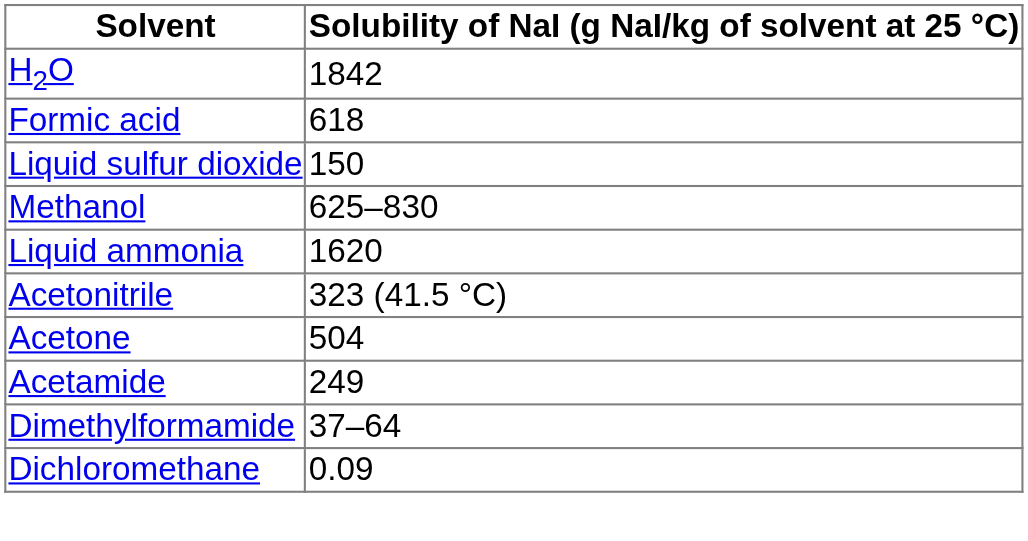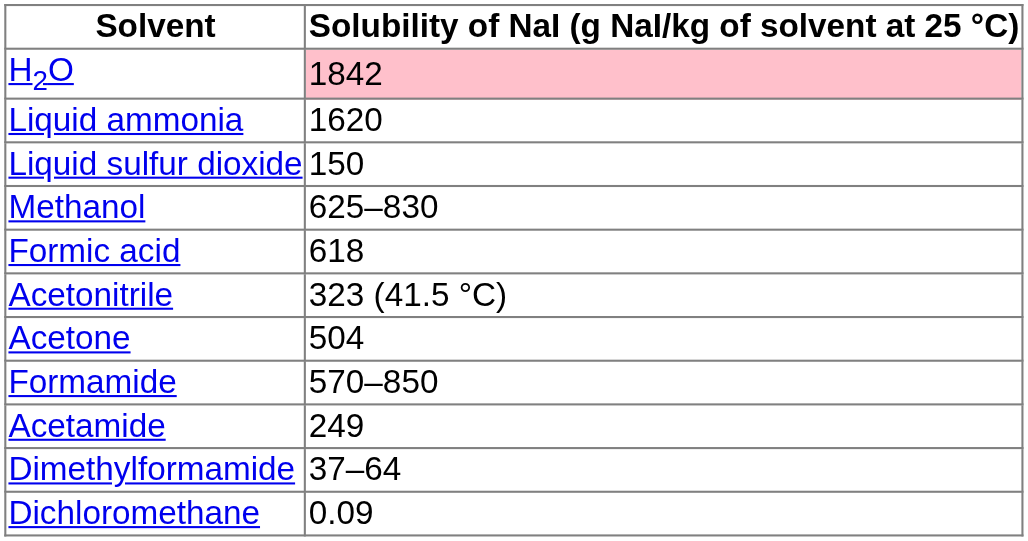 <table class="toccolours" border="1" style="margin: 1em; border-collapse: collapse;">
 <tr>
 <th>Solvent</th>
 <th>Solubility of NaI (g NaI/kg of solvent at 25 °C)</th>
 </tr>
 <tr>
 <td><a href='#'>H<sub>2</sub>O</a></td>
-<td>1842</td>
+<td style="background: pink;">1842</td>
 </tr>
 <tr>
-<td><a href='#'>Formic acid</a></td>
-<td>618</td>
+<td><a href='#'>Liquid ammonia</a></td>
+<td>1620</td>
 </tr>
 <tr>
 <td><a href='#'>Liquid sulfur dioxide</a></td>
 <td>150</td>
 </tr>
 <tr>
 <td><a href='#'>Methanol</a></td>
 <td>625–830</td>
 </tr>
 <tr>
-<td><a href='#'>Liquid ammonia</a></td>
-<td>1620</td>
+<td><a href='#'>Formic acid</a></td>
+<td>618</td>
 </tr>
 <tr>
 <td><a href='#'>Acetonitrile</a></td>
 <td>323 (41.5 °C)</td>
 </tr>
 <tr>
 <td><a href='#'>Acetone</a></td>
 <td>504</td>
+</tr>
+<tr>
+<td><a href='#'>Formamide</a></td>
+<td>570–850</td>
 </tr>
 <tr>
 <td><a href='#'>Acetamide</a></td>
 <td>249</td>
 </tr>
 <tr>
 <td><a href='#'>Dimethylformamide</a></td>
 <td>37–64</td>
 </tr>
 <tr>
 <td><a href='#'>Dichloromethane</a></td>
 <td>0.09</td>
 </tr>
 </table>
